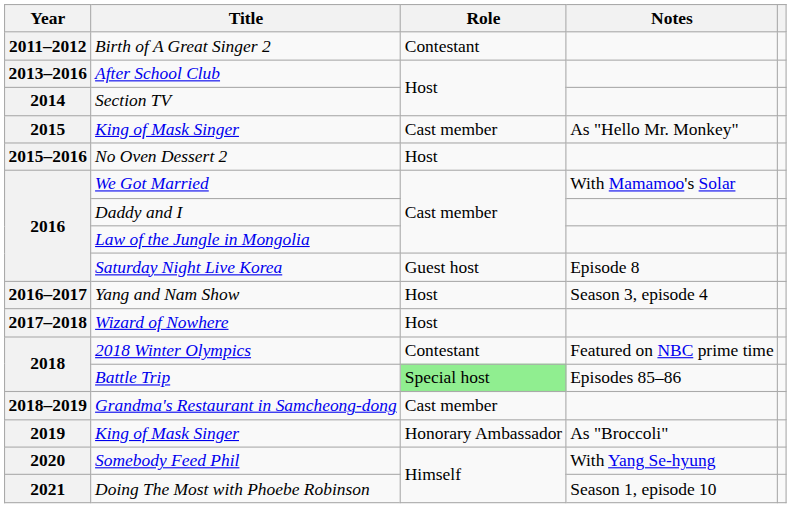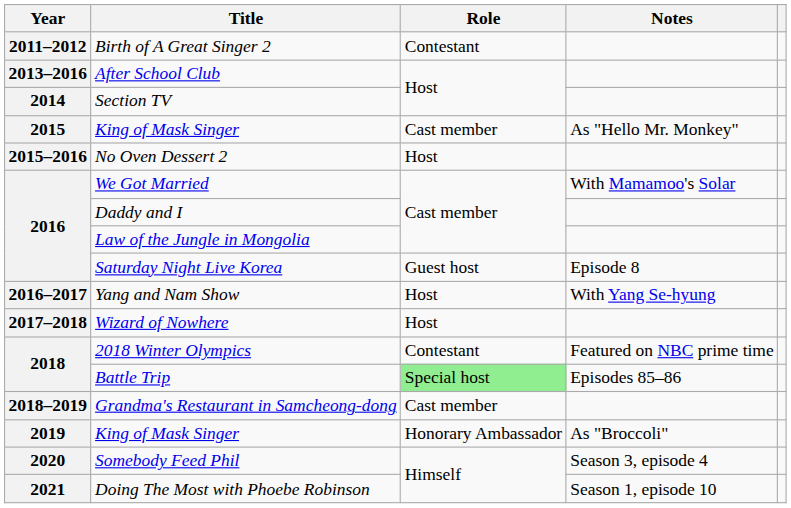 <table class="wikitable plainrowheaders sortable">
 <tr>
 <th scope="col">Year</th>
 <th scope="col">Title</th>
 <th scope="col">Role</th>
 <th scope="col" class="unsortable">Notes</th>
 <th scope="col" class="unsortable"></th>
 </tr>
 <tr>
 <th scope="row">2011–2012</th>
 <td><em>Birth of A Great Singer 2</em></td>
 <td>Contestant</td>
 <td></td>
 <td></td>
 </tr>
 <tr>
 <th scope="row">2013–2016</th>
 <td><em><a href='#'>After School Club</a></em></td>
 <td rowspan="2">Host</td>
 <td></td>
 <td></td>
 </tr>
 <tr>
 <th scope="row">2014</th>
 <td><em>Section TV</em></td>
 <td></td>
 <td></td>
 </tr>
 <tr>
 <th scope="row">2015</th>
 <td><em><a href='#'>King of Mask Singer</a></em></td>
 <td>Cast member</td>
 <td>As "Hello Mr. Monkey"</td>
 <td></td>
 </tr>
 <tr>
 <th scope="row">2015–2016</th>
 <td><em>No Oven Dessert 2</em></td>
 <td>Host</td>
 <td></td>
 <td></td>
 </tr>
 <tr>
 <th rowspan="4" scope="row">2016</th>
 <td><em><a href='#'>We Got Married</a></em></td>
 <td rowspan="3">Cast member</td>
 <td>With <a href='#'>Mamamoo</a>'s <a href='#'>Solar</a></td>
 <td></td>
 </tr>
 <tr>
 <td><em>Daddy and I</em></td>
 <td></td>
 <td></td>
 </tr>
 <tr>
 <td><em><a href='#'>Law of the Jungle in Mongolia</a></em></td>
 <td></td>
 <td></td>
 </tr>
 <tr>
 <td><em><a href='#'>Saturday Night Live Korea</a></em></td>
 <td>Guest host</td>
 <td>Episode 8</td>
 <td></td>
 </tr>
 <tr>
 <th scope="row">2016–2017</th>
 <td><em>Yang and Nam Show</em></td>
 <td>Host</td>
-<td>Season 3, episode 4</td>
+<td>With <a href='#'>Yang Se-hyung</a></td>
 <td></td>
 </tr>
 <tr>
 <th scope="row">2017–2018</th>
 <td><em><a href='#'>Wizard of Nowhere</a></em></td>
 <td>Host</td>
 <td></td>
 <td></td>
 </tr>
 <tr>
 <th rowspan="2" scope="row">2018</th>
 <td><em><a href='#'>2018 Winter Olympics</a></em></td>
 <td>Contestant</td>
 <td>Featured on <a href='#'>NBC</a> prime time</td>
 <td></td>
 </tr>
 <tr>
 <td><em><a href='#'>Battle Trip</a></em></td>
 <td style="background: lightgreen;">Special host</td>
 <td>Episodes 85–86</td>
 <td></td>
 </tr>
 <tr>
 <th scope="row">2018–2019</th>
 <td><em><a href='#'>Grandma's Restaurant in Samcheong-dong</a></em></td>
 <td>Cast member</td>
 <td></td>
 <td></td>
 </tr>
 <tr>
 <th scope="row">2019</th>
 <td><em><a href='#'>King of Mask Singer</a></em></td>
 <td>Honorary Ambassador</td>
 <td>As "Broccoli"</td>
 <td></td>
 </tr>
 <tr>
 <th scope="row">2020</th>
 <td><em><a href='#'>Somebody Feed Phil</a></em></td>
 <td rowspan="2">Himself</td>
-<td>With <a href='#'>Yang Se-hyung</a></td>
+<td>Season 3, episode 4</td>
 <td></td>
 </tr>
 <tr>
 <th scope="row">2021</th>
 <td><em>Doing The Most with Phoebe Robinson</em></td>
 <td>Season 1, episode 10</td>
 <td></td>
 </tr>
 </table>
